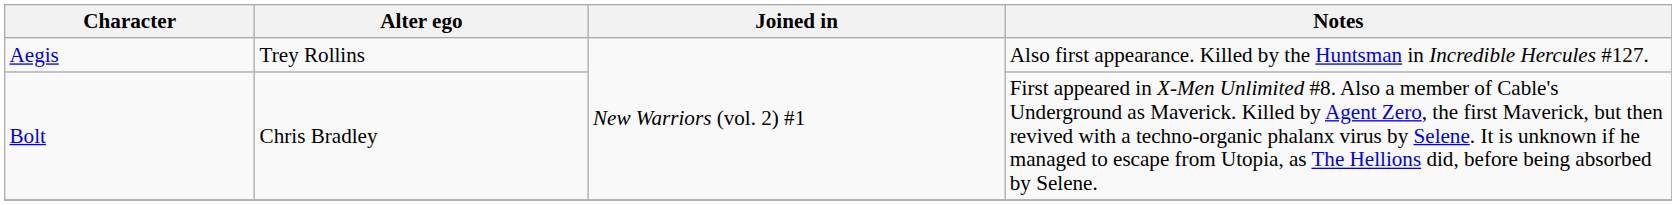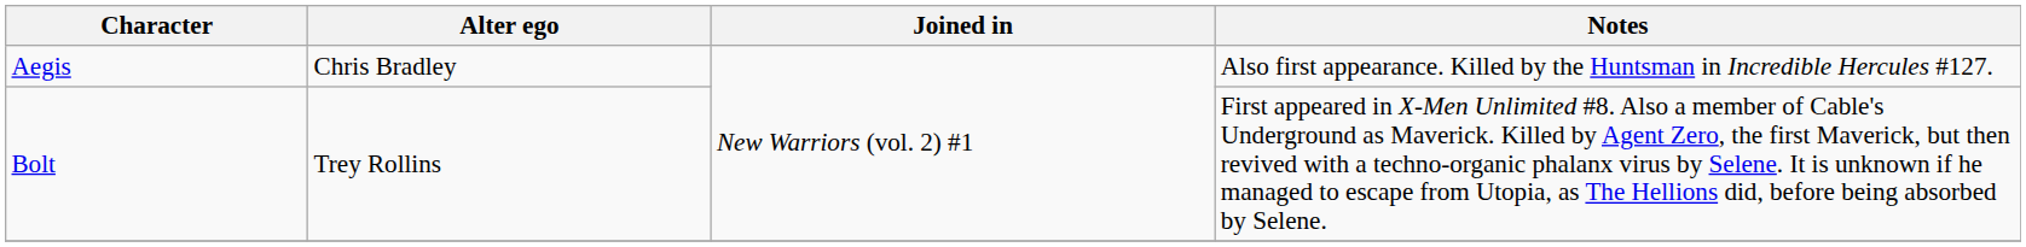 <table class="wikitable" width=100%>
 <tr>
 <th width=15%>Character</th>
 <th width=20%>Alter ego</th>
 <th width=25%>Joined in</th>
 <th width=40%>Notes</th>
 </tr>
 <tr>
 <td><a href='#'>Aegis</a></td>
-<td>Trey Rollins</td>
+<td>Chris Bradley</td>
 <td rowspan="2"><em>New Warriors</em> (vol. 2) #1</td>
 <td>Also first appearance. Killed by the <a href='#'>Huntsman</a> in <em>Incredible Hercules</em> #127.</td>
 </tr>
 <tr>
 <td><a href='#'>Bolt</a></td>
-<td>Chris Bradley</td>
+<td>Trey Rollins</td>
 <td>First appeared in <em>X-Men Unlimited</em> #8. Also a member of Cable's Underground as Maverick. Killed by <a href='#'>Agent Zero</a>, the first Maverick, but then revived with a techno-organic phalanx virus by <a href='#'>Selene</a>. It is unknown if he managed to escape from Utopia, as <a href='#'>The Hellions</a> did, before being absorbed by Selene.</td>
 </tr>
 <tr>
 </tr>
 </table>
